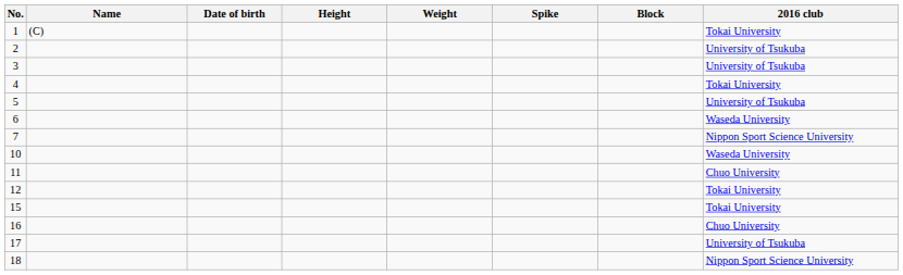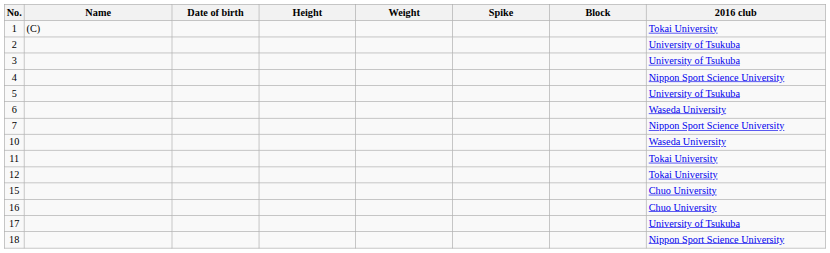 <table class="wikitable sortable" style="font-size:100%; text-align:center;">
 <tr>
 <th>No.</th>
 <th style="width:14em">Name</th>
 <th style="width:8em">Date of birth</th>
 <th style="width:9em">Height</th>
 <th style="width:9em">Weight</th>
 <th style="width:9em">Spike</th>
 <th style="width:9em">Block</th>
 <th style="width:17em">2016 club</th>
 </tr>
 <tr>
 <td>1</td>
 <td align=left> (C)</td>
 <td align=right></td>
 <td></td>
 <td></td>
 <td></td>
 <td></td>
 <td align="left"> <a href='#'>Tokai University</a></td>
 </tr>
 <tr>
 <td>2</td>
 <td align=left></td>
 <td align=right></td>
 <td></td>
 <td></td>
 <td></td>
 <td></td>
 <td align="left"> <a href='#'>University of Tsukuba</a></td>
 </tr>
 <tr>
 <td>3</td>
 <td align=left></td>
 <td align=right></td>
 <td></td>
 <td></td>
 <td></td>
 <td></td>
 <td align="left"> <a href='#'>University of Tsukuba</a></td>
 </tr>
 <tr>
 <td>4</td>
 <td align=left></td>
 <td align=right></td>
 <td></td>
 <td></td>
 <td></td>
 <td></td>
-<td align="left"> <a href='#'>Tokai University</a></td>
+<td align="left"> <a href='#'>Nippon Sport Science University</a></td>
 </tr>
 <tr>
 <td>5</td>
 <td align=left></td>
 <td align=right></td>
 <td></td>
 <td></td>
 <td></td>
 <td></td>
 <td align="left"> <a href='#'>University of Tsukuba</a></td>
 </tr>
 <tr>
 <td>6</td>
 <td align=left></td>
 <td align=right></td>
 <td></td>
 <td></td>
 <td></td>
 <td></td>
 <td align="left"> <a href='#'>Waseda University</a></td>
 </tr>
 <tr>
 <td>7</td>
 <td align=left></td>
 <td align=right></td>
 <td></td>
 <td></td>
 <td></td>
 <td></td>
 <td align="left"> <a href='#'>Nippon Sport Science University</a></td>
 </tr>
 <tr>
 <td>10</td>
 <td align=left></td>
 <td align=right></td>
 <td></td>
 <td></td>
 <td></td>
 <td></td>
 <td align="left"> <a href='#'>Waseda University</a></td>
 </tr>
 <tr>
 <td>11</td>
 <td align=left></td>
 <td align=right></td>
 <td></td>
 <td></td>
 <td></td>
 <td></td>
-<td align="left"> <a href='#'>Chuo University</a></td>
+<td align="left"> <a href='#'>Tokai University</a></td>
 </tr>
 <tr>
 <td>12</td>
 <td align=left></td>
 <td align=right></td>
 <td></td>
 <td></td>
 <td></td>
 <td></td>
 <td align="left"> <a href='#'>Tokai University</a></td>
 </tr>
 <tr>
 <td>15</td>
 <td align=left></td>
 <td align=right></td>
 <td></td>
 <td></td>
 <td></td>
 <td></td>
-<td align="left"> <a href='#'>Tokai University</a></td>
+<td align="left"> <a href='#'>Chuo University</a></td>
 </tr>
 <tr>
 <td>16</td>
 <td align=left></td>
 <td align=right></td>
 <td></td>
 <td></td>
 <td></td>
 <td></td>
 <td align="left"> <a href='#'>Chuo University</a></td>
 </tr>
 <tr>
 <td>17</td>
 <td align=left></td>
 <td align=right></td>
 <td></td>
 <td></td>
 <td></td>
 <td></td>
 <td align="left"> <a href='#'>University of Tsukuba</a></td>
 </tr>
 <tr>
 <td>18</td>
 <td align=left></td>
 <td align=right></td>
 <td></td>
 <td></td>
 <td></td>
 <td></td>
 <td align="left"> <a href='#'>Nippon Sport Science University</a></td>
 </tr>
 </table>
